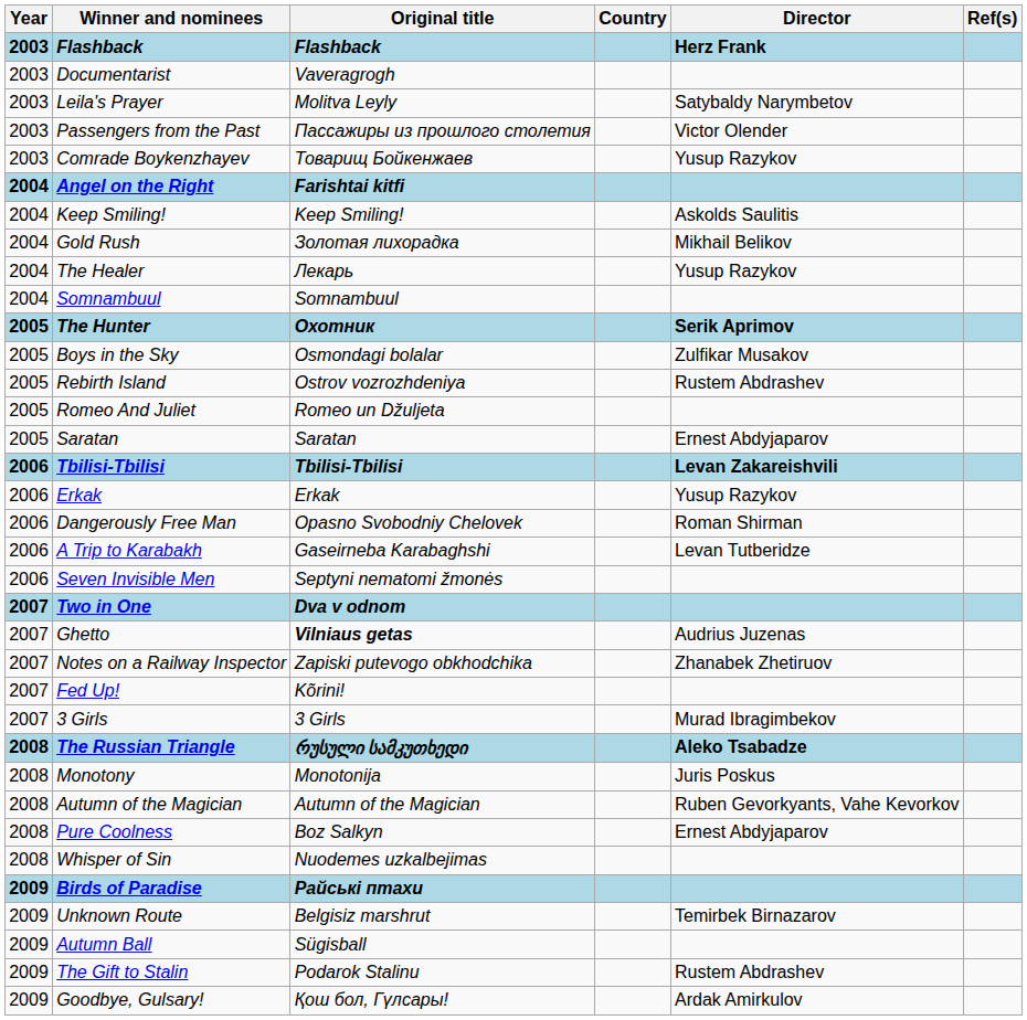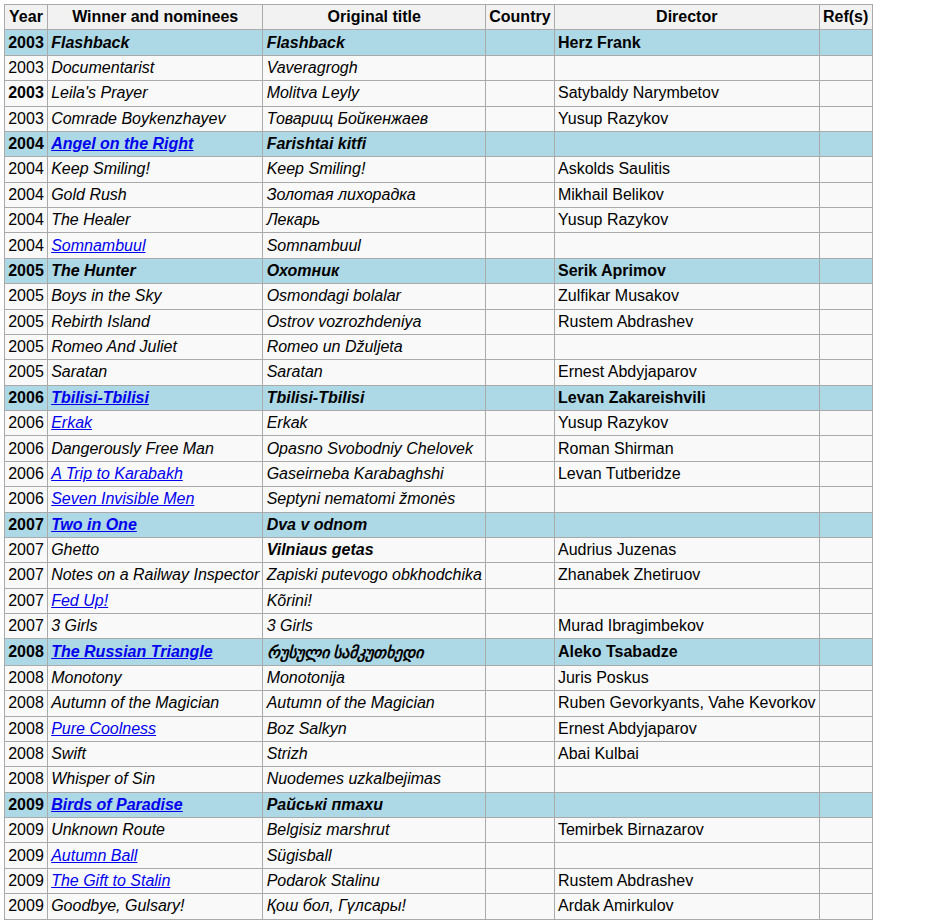 <table class="wikitable sortable">
 <tr>
 <th scope="col">Year</th>
 <th scope="col">Winner and nominees</th>
 <th scope="col">Original title</th>
 <th scope="col">Country</th>
 <th scope="col">Director</th>
 <th scope="col" class="unsortable">Ref(s)</th>
 </tr>
 <tr>
 <td style="background-color:lightblue"><strong>2003</strong></td>
 <td style="background-color:lightblue"><strong><em>Flashback</em></strong></td>
 <td style="background-color:lightblue"><strong><em>Flashback</em></strong></td>
 <td style="background-color:lightblue"><strong></strong></td>
 <td style="background-color:lightblue"><strong>Herz Frank</strong></td>
 <td style="background-color:lightblue"><strong></strong></td>
 </tr>
 <tr>
 <td>2003</td>
 <td><em>Documentarist</em></td>
 <td><em>Vaveragrogh</em></td>
 <td></td>
 <td></td>
 <td></td>
 </tr>
 <tr>
-<td>2003</td>
+<td><strong>2003</strong></td>
 <td><em>Leila's Prayer</em></td>
 <td><em>Molitva Leyly</em></td>
 <td></td>
 <td>Satybaldy Narymbetov</td>
-<td></td>
-</tr>
-<tr>
-<td>2003</td>
-<td><em>Passengers from the Past</em></td>
-<td><em>Пассажиры из прошлого столетия</em></td>
-<td></td>
-<td>Victor Olender</td>
 <td></td>
 </tr>
 <tr>
 <td>2003</td>
 <td><em>Comrade Boykenzhayev</em></td>
 <td><em>Товарищ Бойкенжаев</em></td>
 <td></td>
 <td>Yusup Razykov</td>
 <td></td>
 </tr>
 <tr>
 <td style="background-color:lightblue"><strong>2004</strong></td>
 <td style="background-color:lightblue"><strong><em><a href='#'>Angel on the Right</a></em></strong></td>
 <td style="background-color:lightblue"><strong><em>Farishtai kitfi</em></strong></td>
 <td style="background-color:lightblue"><strong></strong></td>
 <td style="background-color:lightblue"><strong></strong></td>
 <td style="background-color:lightblue"></td>
 </tr>
 <tr>
 <td>2004</td>
 <td><em>Keep Smiling!</em></td>
 <td><em>Keep Smiling!</em></td>
 <td></td>
 <td>Askolds Saulitis</td>
 <td></td>
 </tr>
 <tr>
 <td>2004</td>
 <td><em>Gold Rush</em></td>
 <td><em>Золотая лихорадка</em></td>
 <td></td>
 <td>Mikhail Belikov</td>
 <td></td>
 </tr>
 <tr>
 <td>2004</td>
 <td><em>The Healer</em></td>
 <td><em>Лекарь</em></td>
 <td></td>
 <td>Yusup Razykov</td>
 <td></td>
 </tr>
 <tr>
 <td>2004</td>
 <td><em><a href='#'>Somnambuul</a></em></td>
 <td><em>Somnambuul</em></td>
 <td></td>
 <td></td>
 <td></td>
 </tr>
 <tr>
 <td style="background-color:lightblue"><strong>2005</strong></td>
 <td style="background-color:lightblue"><strong><em>The Hunter</em></strong></td>
 <td style="background-color:lightblue"><strong><em>Охотник</em></strong></td>
 <td style="background-color:lightblue"><strong></strong></td>
 <td style="background-color:lightblue"><strong>Serik Aprimov</strong></td>
 <td style="background-color:lightblue"></td>
 </tr>
 <tr>
 <td>2005</td>
 <td><em>Boys in the Sky</em></td>
 <td><em>Osmondagi bolalar</em></td>
 <td></td>
 <td>Zulfikar Musakov</td>
 <td></td>
 </tr>
 <tr>
 <td>2005</td>
 <td><em>Rebirth Island</em></td>
 <td><em>Ostrov vozrozhdeniya</em></td>
 <td></td>
 <td>Rustem Abdrashev</td>
 <td></td>
 </tr>
 <tr>
 <td>2005</td>
 <td><em>Romeo And Juliet</em></td>
 <td><em>Romeo un Džuljeta</em></td>
 <td></td>
 <td></td>
 <td></td>
 </tr>
 <tr>
 <td>2005</td>
 <td><em>Saratan</em></td>
 <td><em>Saratan</em></td>
 <td></td>
 <td>Ernest Abdyjaparov</td>
 <td></td>
 </tr>
 <tr>
 <td style="background-color:lightblue"><strong>2006</strong></td>
 <td style="background-color:lightblue"><strong><em><a href='#'>Tbilisi-Tbilisi</a></em></strong></td>
 <td style="background-color:lightblue"><strong><em>Tbilisi-Tbilisi</em></strong></td>
 <td style="background-color:lightblue"><strong></strong></td>
 <td style="background-color:lightblue"><strong>Levan Zakareishvili</strong></td>
 <td style="background-color:lightblue"></td>
 </tr>
 <tr>
 <td>2006</td>
 <td><em><a href='#'>Erkak</a></em></td>
 <td><em>Erkak</em></td>
 <td></td>
 <td>Yusup Razykov</td>
 <td></td>
 </tr>
 <tr>
 <td>2006</td>
 <td><em>Dangerously Free Man</em></td>
 <td><em>Opasno Svobodniy Chelovek</em></td>
 <td></td>
 <td>Roman Shirman</td>
 <td></td>
 </tr>
 <tr>
 <td>2006</td>
 <td><em><a href='#'>A Trip to Karabakh</a></em></td>
 <td><em>Gaseirneba Karabaghshi</em></td>
 <td></td>
 <td>Levan Tutberidze</td>
 <td></td>
 </tr>
 <tr>
 <td>2006</td>
 <td><em><a href='#'>Seven Invisible Men</a></em></td>
 <td><em>Septyni nematomi žmonės</em></td>
 <td></td>
 <td></td>
 <td></td>
 </tr>
 <tr>
 <td style="background-color:lightblue"><strong>2007</strong></td>
 <td style="background-color:lightblue"><strong><em><a href='#'>Two in One</a></em></strong></td>
 <td style="background-color:lightblue"><strong><em>Dva v odnom</em></strong></td>
 <td style="background-color:lightblue"><strong></strong></td>
 <td style="background-color:lightblue"><strong></strong></td>
 <td style="background-color:lightblue"></td>
 </tr>
 <tr>
 <td>2007</td>
 <td><em>Ghetto</em></td>
 <td><strong><em>Vilniaus getas</em></strong></td>
 <td></td>
 <td>Audrius Juzenas</td>
 <td></td>
 </tr>
 <tr>
 <td>2007</td>
 <td><em>Notes on a Railway Inspector</em></td>
 <td><em>Zapiski putevogo obkhodchika</em></td>
 <td></td>
 <td>Zhanabek Zhetiruov</td>
 <td></td>
 </tr>
 <tr>
 <td>2007</td>
 <td><em><a href='#'>Fed Up!</a></em></td>
 <td><em>Kõrini!</em></td>
 <td></td>
 <td></td>
 <td></td>
 </tr>
 <tr>
 <td>2007</td>
 <td><em>3 Girls</em></td>
 <td><em>3 Girls</em></td>
 <td></td>
 <td>Murad Ibragimbekov</td>
 <td></td>
 </tr>
 <tr>
 <td style="background-color:lightblue"><strong>2008</strong></td>
 <td style="background-color:lightblue"><strong><em><a href='#'>The Russian Triangle</a></em></strong></td>
 <td style="background-color:lightblue"><strong><em>რუსული სამკუთხედი</em></strong></td>
 <td style="background-color:lightblue"><strong></strong></td>
 <td style="background-color:lightblue"><strong>Aleko Tsabadze</strong></td>
 <td style="background-color:lightblue"></td>
 </tr>
 <tr>
 <td>2008</td>
 <td><em>Monotony</em></td>
 <td><em>Monotonija</em></td>
 <td></td>
 <td>Juris Poskus</td>
 <td></td>
 </tr>
 <tr>
 <td>2008</td>
 <td><em>Autumn of the Magician</em></td>
 <td><em>Autumn of the Magician</em></td>
 <td></td>
 <td>Ruben Gevorkyants, Vahe Kevorkov</td>
 <td></td>
 </tr>
 <tr>
 <td>2008</td>
 <td><em><a href='#'>Pure Coolness</a></em></td>
 <td><em>Boz Salkyn</em></td>
 <td></td>
 <td>Ernest Abdyjaparov</td>
 <td></td>
 </tr>
 <tr>
 <td>2008</td>
+<td><em>Swift</em></td>
+<td><em>Strizh</em></td>
+<td></td>
+<td>Abai Kulbai</td>
+<td></td>
+</tr>
+<tr>
+<td>2008</td>
 <td><em>Whisper of Sin</em></td>
 <td><em>Nuodemes uzkalbejimas</em></td>
 <td></td>
 <td></td>
 <td></td>
 </tr>
 <tr>
 <td style="background-color:lightblue"><strong>2009</strong></td>
 <td style="background-color:lightblue"><strong><em><a href='#'>Birds of Paradise</a></em></strong></td>
 <td style="background-color:lightblue"><strong><em>Райські птахи</em></strong></td>
 <td style="background-color:lightblue"><strong></strong></td>
 <td style="background-color:lightblue"><strong></strong></td>
 <td style="background-color:lightblue"></td>
 </tr>
 <tr>
 <td>2009</td>
 <td><em>Unknown Route</em></td>
 <td><em>Belgisiz marshrut</em></td>
 <td></td>
 <td>Temirbek Birnazarov</td>
 <td></td>
 </tr>
 <tr>
 <td>2009</td>
 <td><em><a href='#'>Autumn Ball</a></em></td>
 <td><em>Sügisball</em></td>
 <td></td>
 <td></td>
 <td></td>
 </tr>
 <tr>
 <td>2009</td>
 <td><em><a href='#'>The Gift to Stalin</a></em></td>
 <td><em>Podarok Stalinu</em></td>
 <td></td>
 <td>Rustem Abdrashev</td>
 <td></td>
 </tr>
 <tr>
 <td>2009</td>
 <td><em>Goodbye, Gulsary!</em></td>
 <td><em>Қош бол, Гүлсары!</em></td>
 <td></td>
 <td>Ardak Amirkulov</td>
 <td></td>
 </tr>
 <tr>
 </tr>
 </table>
